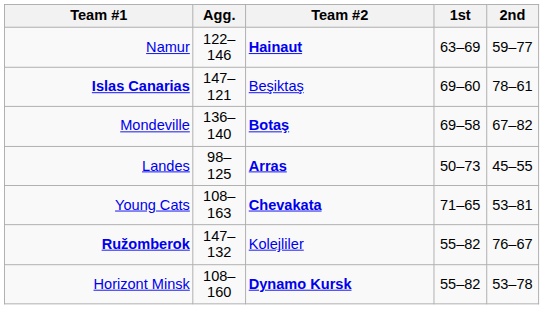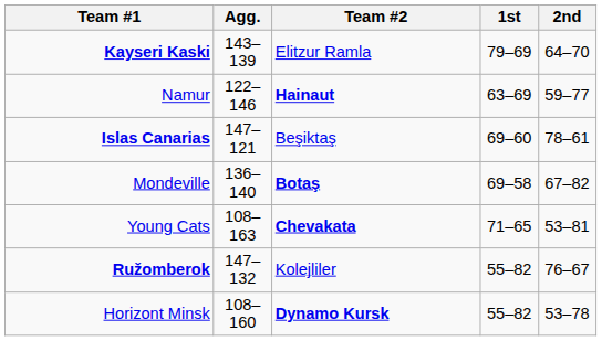 <table class=wikitable style="text-align:center">
 <tr>
 <th width=200>Team #1</th>
 <th width=50>Agg.</th>
 <th width=200>Team #2</th>
 <th width=50>1st</th>
 <th width=50>2nd</th>
+</tr>
+<tr>
+<td align=right><strong><a href='#'>Kayseri Kaski</a></strong> </td>
+<td align=center>143–139</td>
+<td align=left> <a href='#'>Elitzur Ramla</a></td>
+<td align=center>79–69</td>
+<td align=center>64–70</td>
 </tr>
 <tr>
 <td align=right><a href='#'>Namur</a> </td>
 <td align=center>122–146</td>
 <td align=left> <strong><a href='#'>Hainaut</a></strong></td>
 <td align=center>63–69</td>
 <td align=center>59–77</td>
 </tr>
 <tr>
 <td align=right><strong><a href='#'>Islas Canarias</a></strong> </td>
 <td align=center>147–121</td>
 <td align=left> <a href='#'>Beşiktaş</a></td>
 <td align=center>69–60</td>
 <td align=center>78–61</td>
 </tr>
 <tr>
 <td align=right><a href='#'>Mondeville</a> </td>
 <td align=center>136–140</td>
 <td align=left> <strong><a href='#'>Botaş</a></strong></td>
 <td align=center>69–58</td>
 <td align=center>67–82</td>
 </tr>
 <tr>
-<td align=right><a href='#'>Landes</a> </td>
-<td align=center>98–125</td>
-<td align=left> <strong><a href='#'>Arras</a></strong></td>
-<td align=center>50–73</td>
-<td align=center>45–55</td>
-</tr>
-<tr>
 <td align=right><a href='#'>Young Cats</a> </td>
 <td align=center>108–163</td>
 <td align=left> <strong><a href='#'>Chevakata</a></strong></td>
 <td align=center>71–65</td>
 <td align=center>53–81</td>
 </tr>
 <tr>
 <td align=right><strong><a href='#'>Ružomberok</a></strong> </td>
 <td align=center>147–132</td>
 <td align=left> <a href='#'>Kolejliler</a></td>
 <td align=center>55–82</td>
 <td align=center>76–67</td>
 </tr>
 <tr>
 <td align=right><a href='#'>Horizont Minsk</a> </td>
 <td align=center>108–160</td>
 <td align=left> <strong><a href='#'>Dynamo Kursk</a></strong></td>
 <td align=center>55–82</td>
 <td align=center>53–78</td>
 </tr>
 </table>
